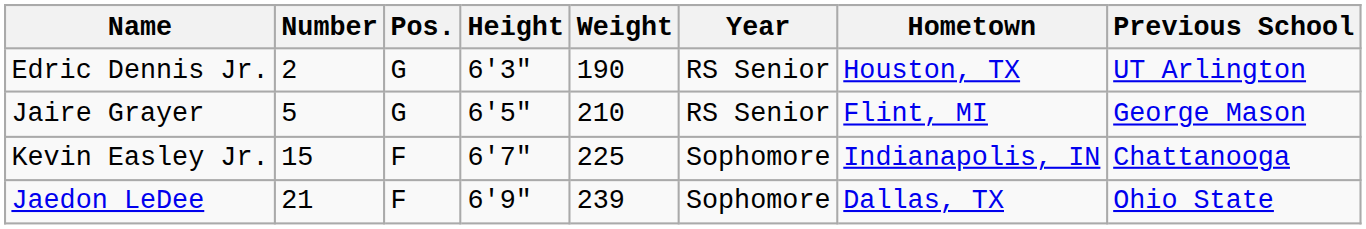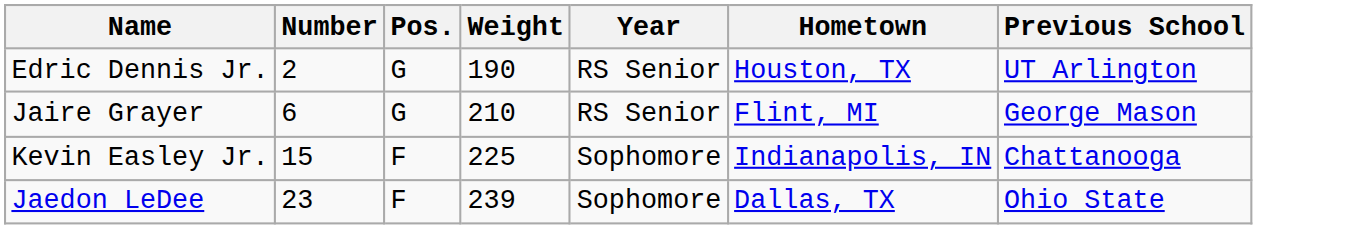 <table class="wikitable sortable" border="1">
 <tr>
 <th>Name</th>
 <th>Number</th>
 <th>Pos.</th>
-<th>Height</th>
 <th>Weight</th>
 <th>Year</th>
 <th>Hometown</th>
 <th class="unsortable">Previous School</th>
 </tr>
 <tr>
 <td>Edric Dennis Jr.</td>
 <td>2</td>
 <td>G</td>
-<td>6'3"</td>
 <td>190</td>
 <td>RS Senior</td>
 <td><a href='#'>Houston, TX</a></td>
 <td><a href='#'>UT Arlington</a></td>
 </tr>
 <tr>
 <td>Jaire Grayer</td>
-<td>5</td>
+<td>6</td>
 <td>G</td>
-<td>6'5"</td>
 <td>210</td>
 <td>RS Senior</td>
 <td><a href='#'>Flint, MI</a></td>
 <td><a href='#'>George Mason</a></td>
 </tr>
 <tr>
 <td>Kevin Easley Jr.</td>
 <td>15</td>
 <td>F</td>
-<td>6'7"</td>
 <td>225</td>
 <td>Sophomore</td>
 <td><a href='#'>Indianapolis, IN</a></td>
 <td><a href='#'>Chattanooga</a></td>
 </tr>
 <tr>
 <td><a href='#'>Jaedon LeDee</a></td>
-<td>21</td>
+<td>23</td>
 <td>F</td>
-<td>6'9"</td>
 <td>239</td>
 <td>Sophomore</td>
 <td><a href='#'>Dallas, TX</a></td>
 <td><a href='#'>Ohio State</a></td>
 </tr>
 </table>
